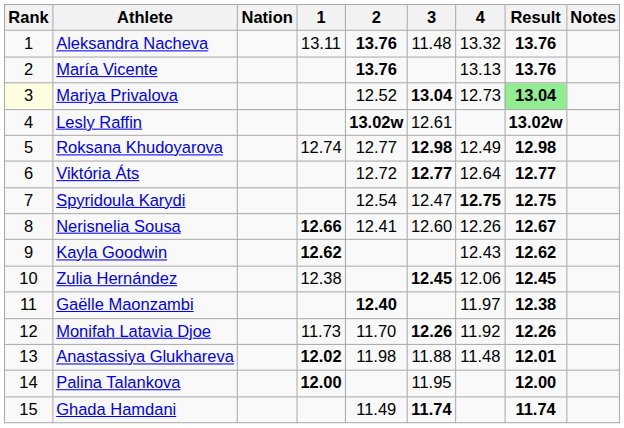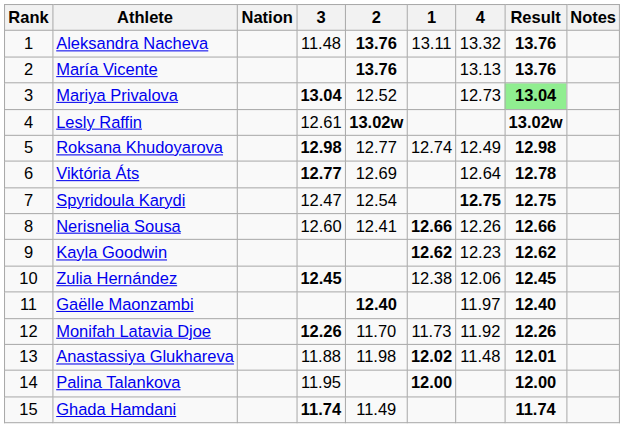 <table class="wikitable sortable" style="text-align:center">
 <tr>
 <th>Rank</th>
 <th>Athlete</th>
 <th>Nation</th>
+<th>3</th>
+<th>2</th>
 <th>1</th>
-<th>2</th>
-<th>3</th>
 <th>4</th>
 <th>Result</th>
 <th>Notes</th>
 </tr>
 <tr>
 <td>1</td>
 <td align=left><a href='#'>Aleksandra Nacheva</a></td>
 <td align=left></td>
+<td>11.48</td>
+<td><strong>13.76</strong></td>
 <td>13.11</td>
-<td><strong>13.76</strong></td>
-<td>11.48</td>
 <td>13.32</td>
 <td><strong>13.76</strong></td>
 <td></td>
 </tr>
 <tr>
 <td>2</td>
 <td align=left><a href='#'>María Vicente</a></td>
 <td align=left></td>
 <td></td>
 <td><strong>13.76</strong></td>
 <td></td>
 <td>13.13</td>
 <td><strong>13.76</strong></td>
 <td></td>
 </tr>
 <tr>
-<td style="background: lightyellow;">3</td>
+<td>3</td>
 <td align=left><a href='#'>Mariya Privalova</a></td>
 <td align=left></td>
+<td><strong>13.04</strong></td>
+<td>12.52</td>
 <td></td>
-<td>12.52</td>
-<td><strong>13.04</strong></td>
 <td>12.73</td>
 <td style="background: lightgreen;"><strong>13.04</strong></td>
 <td></td>
 </tr>
 <tr>
 <td>4</td>
 <td align=left><a href='#'>Lesly Raffin</a></td>
 <td align=left></td>
+<td>12.61</td>
+<td><strong>13.02w</strong></td>
 <td></td>
-<td><strong>13.02w</strong></td>
-<td>12.61</td>
 <td></td>
 <td><strong>13.02w</strong></td>
 <td></td>
 </tr>
 <tr>
 <td>5</td>
 <td align=left><a href='#'>Roksana Khudoyarova</a></td>
 <td align=left></td>
+<td><strong>12.98</strong></td>
+<td>12.77</td>
 <td>12.74</td>
-<td>12.77</td>
-<td><strong>12.98</strong></td>
 <td>12.49</td>
 <td><strong>12.98</strong></td>
 <td></td>
 </tr>
 <tr>
 <td>6</td>
 <td align=left><a href='#'>Viktória Áts</a></td>
 <td align=left></td>
+<td><strong>12.77</strong></td>
+<td>12.69</td>
 <td></td>
-<td>12.72</td>
-<td><strong>12.77</strong></td>
 <td>12.64</td>
-<td><strong>12.77</strong></td>
+<td><strong>12.78</strong></td>
 <td></td>
 </tr>
 <tr>
 <td>7</td>
 <td align=left><a href='#'>Spyridoula Karydi</a></td>
 <td align=left></td>
+<td>12.47</td>
+<td>12.54</td>
 <td></td>
-<td>12.54</td>
-<td>12.47</td>
 <td><strong>12.75</strong></td>
 <td><strong>12.75</strong></td>
 <td></td>
 </tr>
 <tr>
 <td>8</td>
 <td align=left><a href='#'>Nerisnelia Sousa</a></td>
 <td align=left></td>
+<td>12.60</td>
+<td>12.41</td>
 <td><strong>12.66</strong></td>
-<td>12.41</td>
-<td>12.60</td>
 <td>12.26</td>
-<td><strong>12.67</strong></td>
+<td><strong>12.66</strong></td>
 <td></td>
 </tr>
 <tr>
 <td>9</td>
 <td align=left><a href='#'>Kayla Goodwin</a></td>
 <td align=left></td>
-<td><strong>12.62</strong></td>
 <td></td>
 <td></td>
-<td>12.43</td>
+<td><strong>12.62</strong></td>
+<td>12.23</td>
 <td><strong>12.62</strong></td>
 <td></td>
 </tr>
 <tr>
 <td>10</td>
 <td align=left><a href='#'>Zulia Hernández</a></td>
 <td align=left></td>
+<td><strong>12.45</strong></td>
+<td></td>
 <td>12.38</td>
-<td></td>
-<td><strong>12.45</strong></td>
 <td>12.06</td>
 <td><strong>12.45</strong></td>
 <td></td>
 </tr>
 <tr>
 <td>11</td>
 <td align=left><a href='#'>Gaëlle Maonzambi</a></td>
 <td align=left></td>
 <td></td>
 <td><strong>12.40</strong></td>
 <td></td>
 <td>11.97</td>
-<td><strong>12.38</strong></td>
+<td><strong>12.40</strong></td>
 <td></td>
 </tr>
 <tr>
 <td>12</td>
 <td align=left><a href='#'>Monifah Latavia Djoe</a></td>
 <td align=left></td>
+<td><strong>12.26</strong></td>
+<td>11.70</td>
 <td>11.73</td>
-<td>11.70</td>
-<td><strong>12.26</strong></td>
 <td>11.92</td>
 <td><strong>12.26</strong></td>
 <td></td>
 </tr>
 <tr>
 <td>13</td>
 <td align=left><a href='#'>Anastassiya Glukhareva</a></td>
 <td align=left></td>
+<td>11.88</td>
+<td>11.98</td>
 <td><strong>12.02</strong></td>
-<td>11.98</td>
-<td>11.88</td>
 <td>11.48</td>
 <td><strong>12.01</strong></td>
 <td></td>
 </tr>
 <tr>
 <td>14</td>
 <td align=left><a href='#'>Palina Talankova</a></td>
 <td align=left></td>
+<td>11.95</td>
+<td></td>
 <td><strong>12.00</strong></td>
-<td></td>
-<td>11.95</td>
 <td></td>
 <td><strong>12.00</strong></td>
 <td></td>
 </tr>
 <tr>
 <td>15</td>
 <td align=left><a href='#'>Ghada Hamdani</a></td>
 <td align=left></td>
+<td><strong>11.74</strong></td>
+<td>11.49</td>
 <td></td>
-<td>11.49</td>
-<td><strong>11.74</strong></td>
 <td></td>
 <td><strong>11.74</strong></td>
 <td></td>
 </tr>
 </table>
